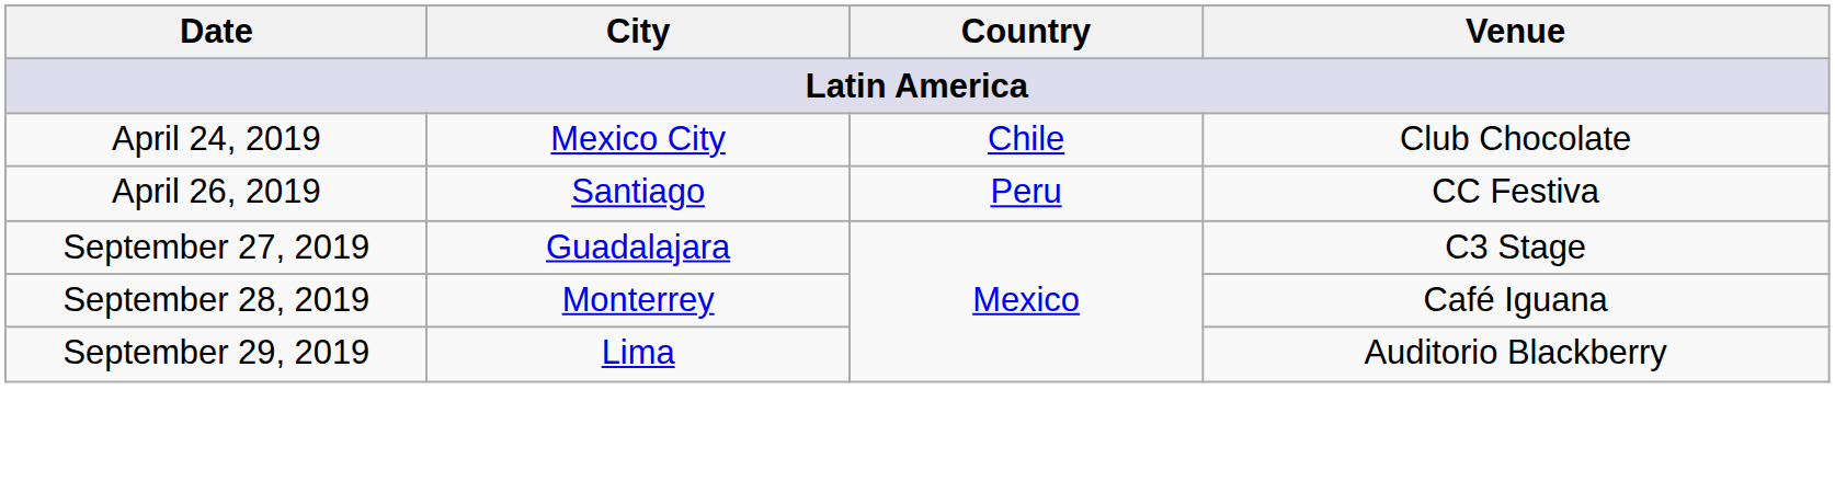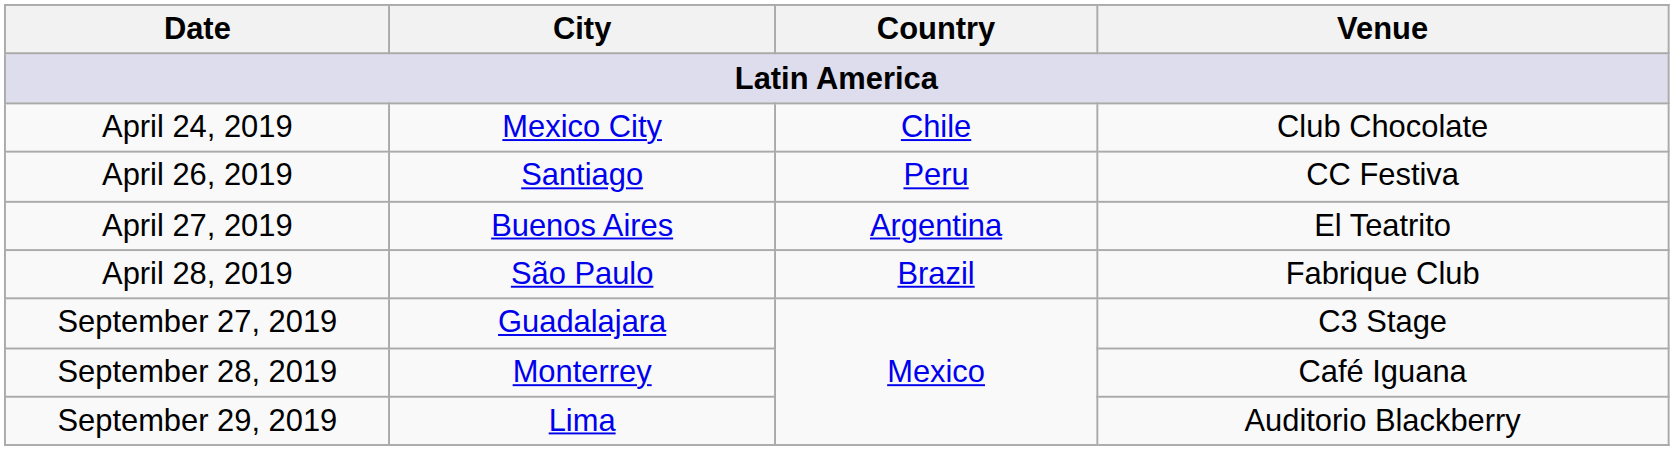 <table class="wikitable plainrowheaders" style="text-align:center;">
 <tr>
 <th scope="col" style="width:12em;">Date</th>
 <th scope="col" style="width:12em;">City</th>
 <th scope="col" style="width:10em;">Country</th>
 <th scope="col" style="width:18em;">Venue</th>
 </tr>
 <tr bgcolor="#DDDDDD">
 <th style="background:#dde;" colspan="4"><strong>Latin America</strong></th>
 </tr>
 <tr>
 <td align="center">April 24, 2019</td>
 <td align="center"><a href='#'>Mexico City</a></td>
 <td align="center"><a href='#'>Chile</a></td>
 <td align="center">Club Chocolate</td>
 </tr>
 <tr>
 <td align="center">April 26, 2019</td>
 <td align="center"><a href='#'>Santiago</a></td>
 <td align="center"><a href='#'>Peru</a></td>
 <td align="center">CC Festiva</td>
 </tr>
 <tr>
+<td align="center">April 27, 2019</td>
+<td align="center"><a href='#'>Buenos Aires</a></td>
+<td align="center"><a href='#'>Argentina</a></td>
+<td align="center">El Teatrito</td>
+</tr>
+<tr>
+<td align="center">April 28, 2019</td>
+<td align="center"><a href='#'>São Paulo</a></td>
+<td align="center"><a href='#'>Brazil</a></td>
+<td align="center">Fabrique Club</td>
+</tr>
+<tr>
 <td align="center">September 27, 2019</td>
 <td align="center"><a href='#'>Guadalajara</a></td>
 <td align="center" rowspan="3"><a href='#'>Mexico</a></td>
 <td align="center">C3 Stage</td>
 </tr>
 <tr>
 <td align="center">September 28, 2019</td>
 <td align="center"><a href='#'>Monterrey</a></td>
 <td align="center">Café Iguana</td>
 </tr>
 <tr>
 <td align="center">September 29, 2019</td>
 <td align="center"><a href='#'>Lima</a></td>
 <td align="center">Auditorio Blackberry</td>
 </tr>
 </table>
